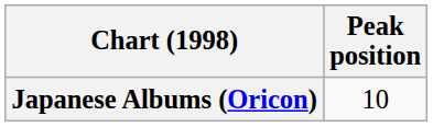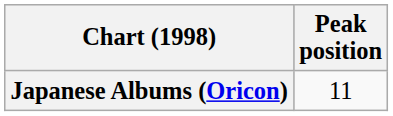 <table class="wikitable plainrowheaders" style="text-align:center">
 <tr>
 <th scope="col">Chart (1998)</th>
 <th scope="col">Peak<br> position</th>
 </tr>
 <tr>
 <th scope="row">Japanese Albums (<a href='#'>Oricon</a>)</th>
-<td>10</td>
+<td>11</td>
 </tr>
 </table>
